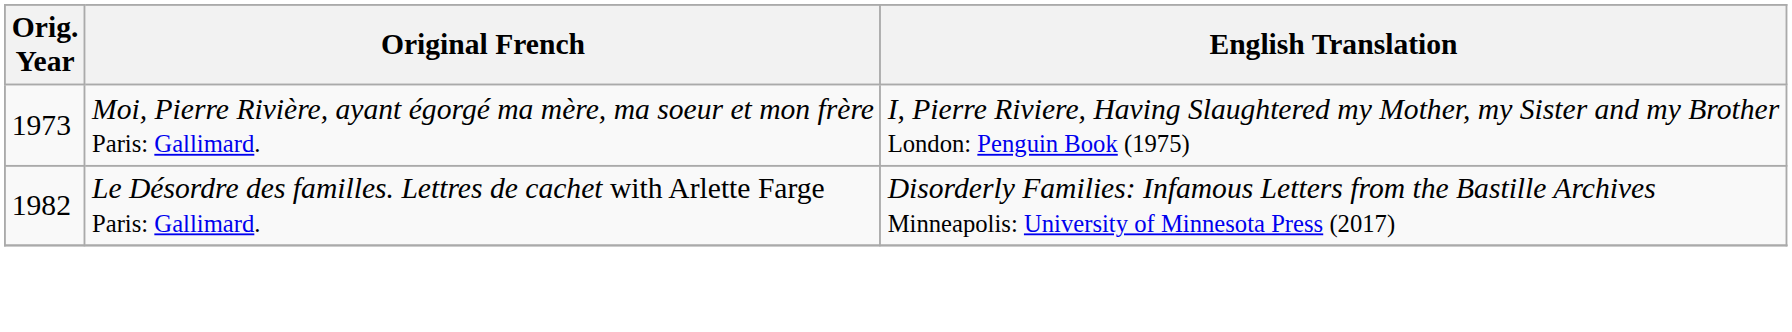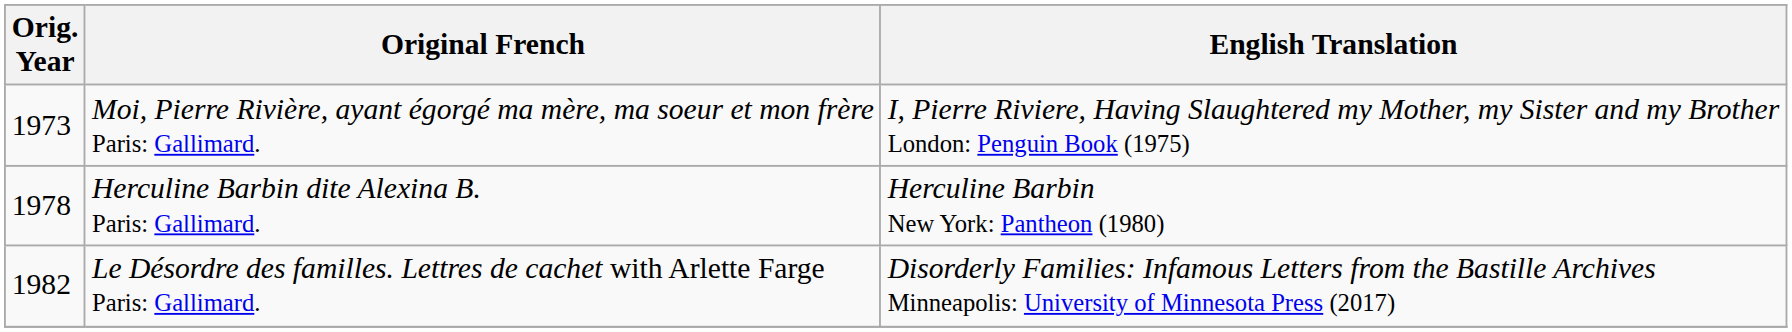 <table class="wikitable">
 <tr>
 <th>Orig.<br>Year</th>
 <th>Original French</th>
 <th>English Translation</th>
 </tr>
 <tr>
 <td>1973</td>
 <td><em>Moi, Pierre Rivière, ayant égorgé ma mère, ma soeur et mon frère</em><br><small>Paris: <a href='#'>Gallimard</a>.</small></td>
 <td><em>I, Pierre Riviere, Having Slaughtered my Mother, my Sister and my Brother</em><br><small>London: <a href='#'>Penguin Book</a> (1975)</small></td>
 </tr>
 <tr>
+<td>1978</td>
+<td><em>Herculine Barbin dite Alexina B.</em><br><small>Paris: <a href='#'>Gallimard</a>.</small></td>
+<td><em>Herculine Barbin</em><br><small>New York: <a href='#'>Pantheon</a> (1980)</small></td>
+</tr>
+<tr>
 <td>1982</td>
 <td><em>Le</em> <em>Désordre des familles. Lettres de cachet</em> with Arlette Farge<br><small>Paris: <a href='#'>Gallimard</a>.</small></td>
 <td><em>Disorderly Families: Infamous Letters from the Bastille Archives</em><br><small>Minneapolis: <a href='#'>University of Minnesota Press</a> (2017)</small></td>
 </tr>
 <tr>
 </tr>
 </table>
